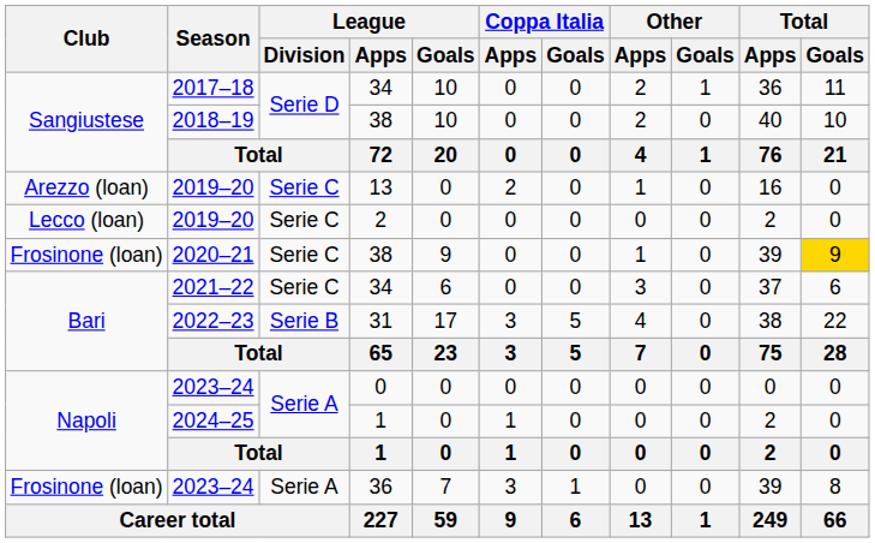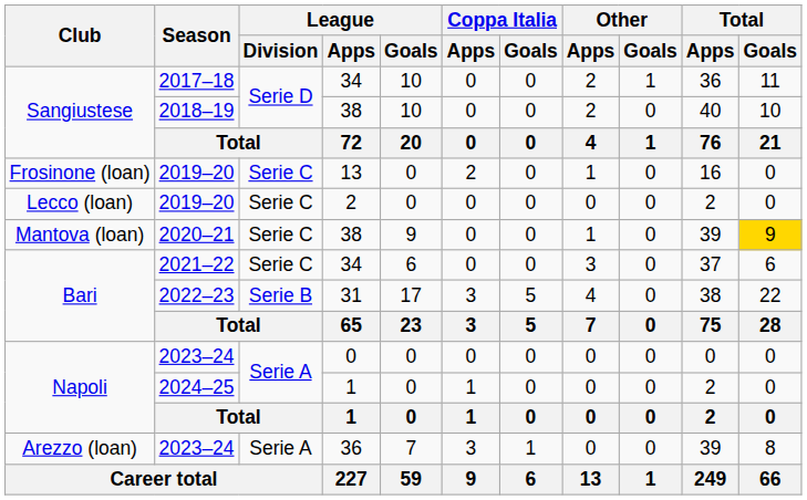 <table class="wikitable" style="text-align:center">
 <tr>
 <th rowspan="2">Club</th>
 <th rowspan="2">Season</th>
 <th colspan="3">League</th>
 <th colspan="2"><a href='#'>Coppa Italia</a></th>
 <th colspan="2">Other</th>
 <th colspan="2">Total</th>
 </tr>
 <tr>
 <th>Division</th>
 <th>Apps</th>
 <th>Goals</th>
 <th>Apps</th>
 <th>Goals</th>
 <th>Apps</th>
 <th>Goals</th>
 <th>Apps</th>
 <th>Goals</th>
 </tr>
 <tr>
 <td rowspan="3"><a href='#'>Sangiustese</a></td>
 <td><a href='#'>2017–18</a></td>
 <td rowspan="2"><a href='#'>Serie D</a></td>
 <td>34</td>
 <td>10</td>
 <td>0</td>
 <td>0</td>
 <td>2</td>
 <td>1</td>
 <td>36</td>
 <td>11</td>
 </tr>
 <tr>
 <td><a href='#'>2018–19</a></td>
 <td>38</td>
 <td>10</td>
 <td>0</td>
 <td>0</td>
 <td>2</td>
 <td>0</td>
 <td>40</td>
 <td>10</td>
 </tr>
 <tr>
 <th colspan="2">Total</th>
 <th>72</th>
 <th>20</th>
 <th>0</th>
 <th>0</th>
 <th>4</th>
 <th>1</th>
 <th>76</th>
 <th>21</th>
 </tr>
 <tr>
-<td><a href='#'>Arezzo</a> (loan)</td>
+<td><a href='#'>Frosinone</a> (loan)</td>
 <td><a href='#'>2019–20</a></td>
 <td><a href='#'>Serie C</a></td>
 <td>13</td>
 <td>0</td>
 <td>2</td>
 <td>0</td>
 <td>1</td>
 <td>0</td>
 <td>16</td>
 <td>0</td>
 </tr>
 <tr>
 <td><a href='#'>Lecco</a> (loan)</td>
 <td><a href='#'>2019–20</a></td>
 <td>Serie C</td>
 <td>2</td>
 <td>0</td>
 <td>0</td>
 <td>0</td>
 <td>0</td>
 <td>0</td>
 <td>2</td>
 <td>0</td>
 </tr>
 <tr>
-<td><a href='#'>Frosinone</a> (loan)</td>
+<td><a href='#'>Mantova</a> (loan)</td>
 <td><a href='#'>2020–21</a></td>
 <td>Serie C</td>
 <td>38</td>
 <td>9</td>
 <td>0</td>
 <td>0</td>
 <td>1</td>
 <td>0</td>
 <td>39</td>
 <td style="background: gold;">9</td>
 </tr>
 <tr>
 <td rowspan="3"><a href='#'>Bari</a></td>
 <td><a href='#'>2021–22</a></td>
 <td>Serie C</td>
 <td>34</td>
 <td>6</td>
 <td>0</td>
 <td>0</td>
 <td>3</td>
 <td>0</td>
 <td>37</td>
 <td>6</td>
 </tr>
 <tr>
 <td><a href='#'>2022–23</a></td>
 <td><a href='#'>Serie B</a></td>
 <td>31</td>
 <td>17</td>
 <td>3</td>
 <td>5</td>
 <td>4</td>
 <td>0</td>
 <td>38</td>
 <td>22</td>
 </tr>
 <tr>
 <th colspan="2">Total</th>
 <th>65</th>
 <th>23</th>
 <th>3</th>
 <th>5</th>
 <th>7</th>
 <th>0</th>
 <th>75</th>
 <th>28</th>
 </tr>
 <tr>
 <td rowspan="3"><a href='#'>Napoli</a></td>
 <td><a href='#'>2023–24</a></td>
 <td rowspan="2"><a href='#'>Serie A</a></td>
 <td>0</td>
 <td>0</td>
 <td>0</td>
 <td>0</td>
 <td>0</td>
 <td>0</td>
 <td>0</td>
 <td>0</td>
 </tr>
 <tr>
 <td><a href='#'>2024–25</a></td>
 <td>1</td>
 <td>0</td>
 <td>1</td>
 <td>0</td>
 <td>0</td>
 <td>0</td>
 <td>2</td>
 <td>0</td>
 </tr>
 <tr>
 <th colspan="2">Total</th>
 <th>1</th>
 <th>0</th>
 <th>1</th>
 <th>0</th>
 <th>0</th>
 <th>0</th>
 <th>2</th>
 <th>0</th>
 </tr>
 <tr>
-<td><a href='#'>Frosinone</a> (loan)</td>
+<td><a href='#'>Arezzo</a> (loan)</td>
 <td><a href='#'>2023–24</a></td>
 <td>Serie A</td>
 <td>36</td>
 <td>7</td>
 <td>3</td>
 <td>1</td>
 <td>0</td>
 <td>0</td>
 <td>39</td>
 <td>8</td>
 </tr>
 <tr>
 <th colspan="3">Career total</th>
 <th>227</th>
 <th>59</th>
 <th>9</th>
 <th>6</th>
 <th>13</th>
 <th>1</th>
 <th>249</th>
 <th>66</th>
 </tr>
 </table>
